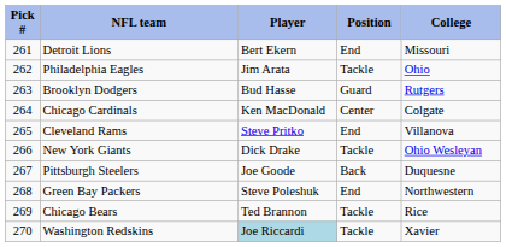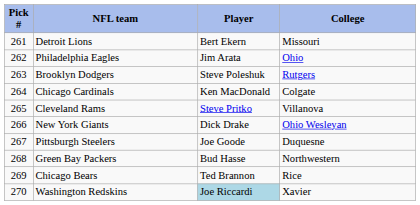 <table class="wikitable sortable sortable" style="width: 100%">
 <tr>
 <th style="background:#A8BDEC;" width=7%>Pick #</th>
 <th width=40% style="background:#A8BDEC;">NFL team</th>
 <th width=20% style="background:#A8BDEC;">Player</th>
-<th width=13% style="background:#A8BDEC;">Position</th>
 <th style="background:#A8BDEC;">College</th>
 </tr>
 <tr>
 <td align=center>261</td>
 <td>Detroit Lions</td>
 <td>Bert Ekern</td>
-<td>End</td>
 <td>Missouri</td>
 </tr>
 <tr>
 <td align=center>262</td>
 <td>Philadelphia Eagles</td>
 <td>Jim Arata</td>
-<td>Tackle</td>
 <td><a href='#'>Ohio</a></td>
 </tr>
 <tr>
 <td align=center>263</td>
 <td>Brooklyn Dodgers</td>
-<td>Bud Hasse</td>
-<td>Guard</td>
+<td>Steve Poleshuk</td>
 <td><a href='#'>Rutgers</a></td>
 </tr>
 <tr>
 <td align=center>264</td>
 <td>Chicago Cardinals</td>
 <td>Ken MacDonald</td>
-<td>Center</td>
 <td>Colgate</td>
 </tr>
 <tr>
 <td align=center>265</td>
 <td>Cleveland Rams</td>
 <td><a href='#'>Steve Pritko</a></td>
-<td>End</td>
 <td>Villanova</td>
 </tr>
 <tr>
 <td align=center>266</td>
 <td>New York Giants</td>
 <td>Dick Drake</td>
-<td>Tackle</td>
 <td><a href='#'>Ohio Wesleyan</a></td>
 </tr>
 <tr>
 <td align=center>267</td>
 <td>Pittsburgh Steelers</td>
 <td>Joe Goode</td>
-<td>Back</td>
 <td>Duquesne</td>
 </tr>
 <tr>
 <td align=center>268</td>
 <td>Green Bay Packers</td>
-<td>Steve Poleshuk</td>
-<td>End</td>
+<td>Bud Hasse</td>
 <td>Northwestern</td>
 </tr>
 <tr>
 <td align=center>269</td>
 <td>Chicago Bears</td>
 <td>Ted Brannon</td>
-<td>Tackle</td>
 <td>Rice</td>
 </tr>
 <tr>
 <td align=center>270</td>
 <td>Washington Redskins</td>
 <td style="background: lightblue;">Joe Riccardi</td>
-<td>Tackle</td>
 <td>Xavier</td>
 </tr>
 </table>
